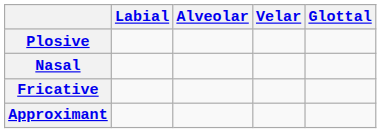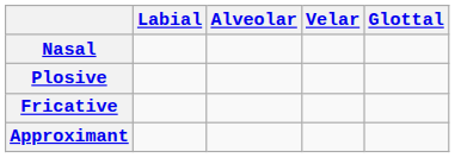 <table class="wikitable" style="text-align:center">
 <tr>
 <th></th>
 <th><a href='#'>Labial</a></th>
 <th><a href='#'>Alveolar</a></th>
 <th><a href='#'>Velar</a></th>
 <th><a href='#'>Glottal</a></th>
 </tr>
 <tr>
-<th><a href='#'>Plosive</a></th>
+<th><a href='#'>Nasal</a></th>
 <td></td>
 <td></td>
 <td></td>
 <td></td>
 </tr>
 <tr>
-<th><a href='#'>Nasal</a></th>
+<th><a href='#'>Plosive</a></th>
 <td></td>
 <td></td>
 <td></td>
 <td></td>
 </tr>
 <tr>
 <th><a href='#'>Fricative</a></th>
 <td>  </td>
 <td></td>
 <td></td>
 <td></td>
 </tr>
 <tr>
 <th><a href='#'>Approximant</a></th>
 <td></td>
 <td></td>
 <td></td>
 <td></td>
 </tr>
 </table>
